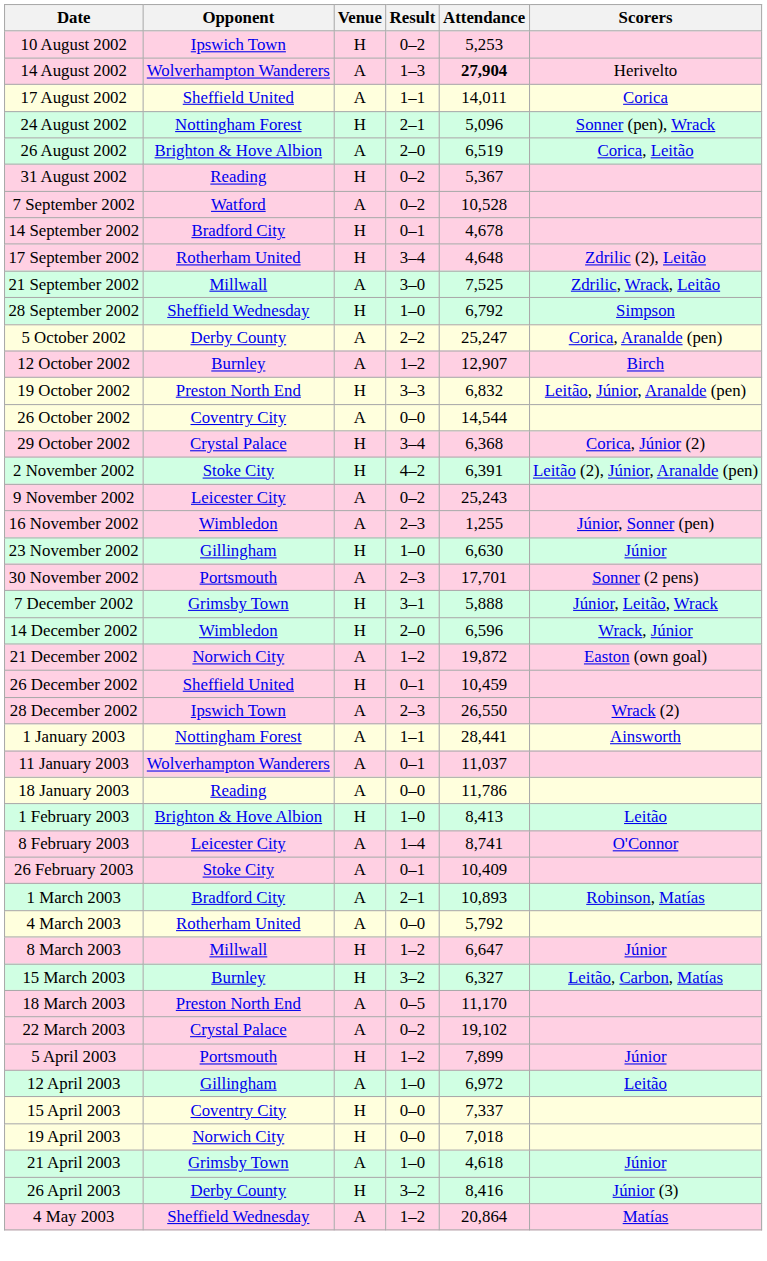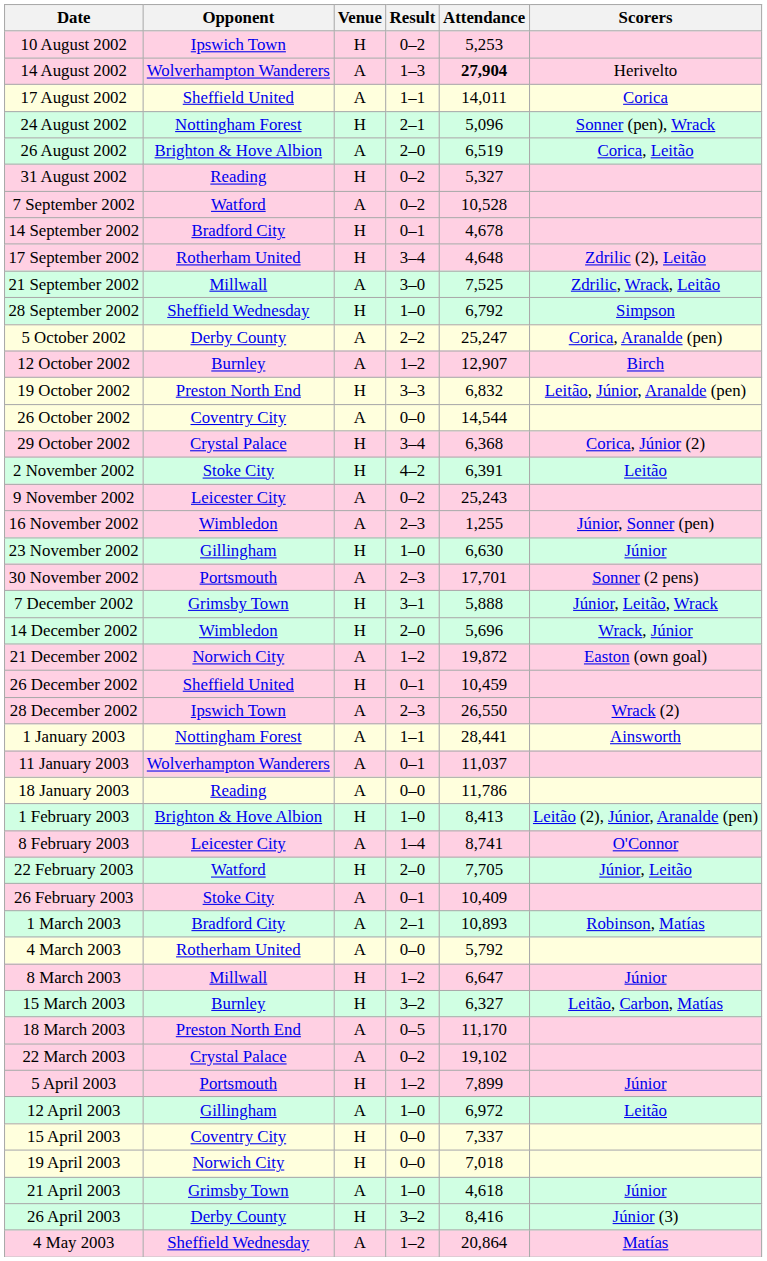 <table class="wikitable sortable" style="font-size:100%; text-align:center">
 <tr>
 <th>Date</th>
 <th>Opponent</th>
 <th>Venue</th>
 <th>Result</th>
 <th>Attendance</th>
 <th>Scorers</th>
 </tr>
 <tr style="background-color: #ffd0e3;">
 <td>10 August 2002</td>
 <td><a href='#'>Ipswich Town</a></td>
 <td>H</td>
 <td>0–2</td>
 <td>5,253</td>
 <td></td>
 </tr>
 <tr style="background-color: #ffd0e3;">
 <td>14 August 2002</td>
 <td><a href='#'>Wolverhampton Wanderers</a></td>
 <td>A</td>
 <td>1–3</td>
 <td><strong>27,904</strong></td>
 <td>Herivelto</td>
 </tr>
 <tr style="background-color: #ffffdd;">
 <td>17 August 2002</td>
 <td><a href='#'>Sheffield United</a></td>
 <td>A</td>
 <td>1–1</td>
 <td>14,011</td>
 <td><a href='#'>Corica</a></td>
 </tr>
 <tr style="background-color: #d0ffe3;">
 <td>24 August 2002</td>
 <td><a href='#'>Nottingham Forest</a></td>
 <td>H</td>
 <td>2–1</td>
 <td>5,096</td>
 <td><a href='#'>Sonner</a> (pen), <a href='#'>Wrack</a></td>
 </tr>
 <tr style="background-color: #d0ffe3;">
 <td>26 August 2002</td>
 <td><a href='#'>Brighton & Hove Albion</a></td>
 <td>A</td>
 <td>2–0</td>
 <td>6,519</td>
 <td><a href='#'>Corica</a>, <a href='#'>Leitão</a></td>
 </tr>
 <tr style="background-color: #ffd0e3;">
 <td>31 August 2002</td>
 <td><a href='#'>Reading</a></td>
 <td>H</td>
 <td>0–2</td>
-<td>5,367</td>
+<td>5,327</td>
 <td></td>
 </tr>
 <tr style="background-color: #ffd0e3;">
 <td>7 September 2002</td>
 <td><a href='#'>Watford</a></td>
 <td>A</td>
 <td>0–2</td>
 <td>10,528</td>
 <td></td>
 </tr>
 <tr style="background-color: #ffd0e3;">
 <td>14 September 2002</td>
 <td><a href='#'>Bradford City</a></td>
 <td>H</td>
 <td>0–1</td>
 <td>4,678</td>
 <td></td>
 </tr>
 <tr style="background-color: #ffd0e3;">
 <td>17 September 2002</td>
 <td><a href='#'>Rotherham United</a></td>
 <td>H</td>
 <td>3–4</td>
 <td>4,648</td>
 <td><a href='#'>Zdrilic</a> (2), <a href='#'>Leitão</a></td>
 </tr>
 <tr style="background-color: #d0ffe3;">
 <td>21 September 2002</td>
 <td><a href='#'>Millwall</a></td>
 <td>A</td>
 <td>3–0</td>
 <td>7,525</td>
 <td><a href='#'>Zdrilic</a>, <a href='#'>Wrack</a>, <a href='#'>Leitão</a></td>
 </tr>
 <tr style="background-color: #d0ffe3;">
 <td>28 September 2002</td>
 <td><a href='#'>Sheffield Wednesday</a></td>
 <td>H</td>
 <td>1–0</td>
 <td>6,792</td>
 <td><a href='#'>Simpson</a></td>
 </tr>
 <tr style="background-color: #ffffdd;">
 <td>5 October 2002</td>
 <td><a href='#'>Derby County</a></td>
 <td>A</td>
 <td>2–2</td>
 <td>25,247</td>
 <td><a href='#'>Corica</a>, <a href='#'>Aranalde</a> (pen)</td>
 </tr>
 <tr style="background-color: #ffd0e3;">
 <td>12 October 2002</td>
 <td><a href='#'>Burnley</a></td>
 <td>A</td>
 <td>1–2</td>
 <td>12,907</td>
 <td><a href='#'>Birch</a></td>
 </tr>
 <tr style="background-color: #ffffdd;">
 <td>19 October 2002</td>
 <td><a href='#'>Preston North End</a></td>
 <td>H</td>
 <td>3–3</td>
 <td>6,832</td>
 <td><a href='#'>Leitão</a>, <a href='#'>Júnior</a>, <a href='#'>Aranalde</a> (pen)</td>
 </tr>
 <tr style="background-color: #ffffdd;">
 <td>26 October 2002</td>
 <td><a href='#'>Coventry City</a></td>
 <td>A</td>
 <td>0–0</td>
 <td>14,544</td>
 <td></td>
 </tr>
 <tr style="background-color: #ffd0e3;">
 <td>29 October 2002</td>
 <td><a href='#'>Crystal Palace</a></td>
 <td>H</td>
 <td>3–4</td>
 <td>6,368</td>
 <td><a href='#'>Corica</a>, <a href='#'>Júnior</a> (2)</td>
 </tr>
 <tr style="background-color: #d0ffe3;">
 <td>2 November 2002</td>
 <td><a href='#'>Stoke City</a></td>
 <td>H</td>
 <td>4–2</td>
 <td>6,391</td>
-<td><a href='#'>Leitão</a> (2), <a href='#'>Júnior</a>, <a href='#'>Aranalde</a> (pen)</td>
+<td><a href='#'>Leitão</a></td>
 </tr>
 <tr style="background-color: #ffd0e3;">
 <td>9 November 2002</td>
 <td><a href='#'>Leicester City</a></td>
 <td>A</td>
 <td>0–2</td>
 <td>25,243</td>
 <td></td>
 </tr>
 <tr style="background-color: #ffd0e3;">
 <td>16 November 2002</td>
 <td><a href='#'>Wimbledon</a></td>
 <td>A</td>
 <td>2–3</td>
 <td>1,255</td>
 <td><a href='#'>Júnior</a>, <a href='#'>Sonner</a> (pen)</td>
 </tr>
 <tr style="background-color: #d0ffe3;">
 <td>23 November 2002</td>
 <td><a href='#'>Gillingham</a></td>
 <td>H</td>
 <td>1–0</td>
 <td>6,630</td>
 <td><a href='#'>Júnior</a></td>
 </tr>
 <tr style="background-color: #ffd0e3;">
 <td>30 November 2002</td>
 <td><a href='#'>Portsmouth</a></td>
 <td>A</td>
 <td>2–3</td>
 <td>17,701</td>
 <td><a href='#'>Sonner</a> (2 pens)</td>
 </tr>
 <tr style="background-color: #d0ffe3;">
 <td>7 December 2002</td>
 <td><a href='#'>Grimsby Town</a></td>
 <td>H</td>
 <td>3–1</td>
 <td>5,888</td>
 <td><a href='#'>Júnior</a>, <a href='#'>Leitão</a>, <a href='#'>Wrack</a></td>
 </tr>
 <tr style="background-color: #d0ffe3;">
 <td>14 December 2002</td>
 <td><a href='#'>Wimbledon</a></td>
 <td>H</td>
 <td>2–0</td>
-<td>6,596</td>
+<td>5,696</td>
 <td><a href='#'>Wrack</a>, <a href='#'>Júnior</a></td>
 </tr>
 <tr style="background-color: #ffd0e3;">
 <td>21 December 2002</td>
 <td><a href='#'>Norwich City</a></td>
 <td>A</td>
 <td>1–2</td>
 <td>19,872</td>
 <td><a href='#'>Easton</a> (own goal)</td>
 </tr>
 <tr style="background-color: #ffd0e3;">
 <td>26 December 2002</td>
 <td><a href='#'>Sheffield United</a></td>
 <td>H</td>
 <td>0–1</td>
 <td>10,459</td>
 <td></td>
 </tr>
 <tr style="background-color: #ffd0e3;">
 <td>28 December 2002</td>
 <td><a href='#'>Ipswich Town</a></td>
 <td>A</td>
 <td>2–3</td>
 <td>26,550</td>
 <td><a href='#'>Wrack</a> (2)</td>
 </tr>
 <tr style="background-color: #ffffdd;">
 <td>1 January 2003</td>
 <td><a href='#'>Nottingham Forest</a></td>
 <td>A</td>
 <td>1–1</td>
 <td>28,441</td>
 <td><a href='#'>Ainsworth</a></td>
 </tr>
 <tr style="background-color: #ffd0e3;">
 <td>11 January 2003</td>
 <td><a href='#'>Wolverhampton Wanderers</a></td>
 <td>A</td>
 <td>0–1</td>
 <td>11,037</td>
 <td></td>
 </tr>
 <tr style="background-color: #ffffdd;">
 <td>18 January 2003</td>
 <td><a href='#'>Reading</a></td>
 <td>A</td>
 <td>0–0</td>
 <td>11,786</td>
 <td></td>
 </tr>
 <tr style="background-color: #d0ffe3;">
 <td>1 February 2003</td>
 <td><a href='#'>Brighton & Hove Albion</a></td>
 <td>H</td>
 <td>1–0</td>
 <td>8,413</td>
-<td><a href='#'>Leitão</a></td>
+<td><a href='#'>Leitão</a> (2), <a href='#'>Júnior</a>, <a href='#'>Aranalde</a> (pen)</td>
 </tr>
 <tr style="background-color: #ffd0e3;">
 <td>8 February 2003</td>
 <td><a href='#'>Leicester City</a></td>
 <td>A</td>
 <td>1–4</td>
 <td>8,741</td>
 <td><a href='#'>O'Connor</a></td>
+</tr>
+<tr style="background-color: #d0ffe3;">
+<td>22 February 2003</td>
+<td><a href='#'>Watford</a></td>
+<td>H</td>
+<td>2–0</td>
+<td>7,705</td>
+<td><a href='#'>Júnior</a>, <a href='#'>Leitão</a></td>
 </tr>
 <tr style="background-color: #ffd0e3;">
 <td>26 February 2003</td>
 <td><a href='#'>Stoke City</a></td>
 <td>A</td>
 <td>0–1</td>
 <td>10,409</td>
 <td></td>
 </tr>
 <tr style="background-color: #d0ffe3;">
 <td>1 March 2003</td>
 <td><a href='#'>Bradford City</a></td>
 <td>A</td>
 <td>2–1</td>
 <td>10,893</td>
 <td><a href='#'>Robinson</a>, <a href='#'>Matías</a></td>
 </tr>
 <tr style="background-color: #ffffdd;">
 <td>4 March 2003</td>
 <td><a href='#'>Rotherham United</a></td>
 <td>A</td>
 <td>0–0</td>
 <td>5,792</td>
 <td></td>
 </tr>
 <tr style="background-color: #ffd0e3;">
 <td>8 March 2003</td>
 <td><a href='#'>Millwall</a></td>
 <td>H</td>
 <td>1–2</td>
 <td>6,647</td>
 <td><a href='#'>Júnior</a></td>
 </tr>
 <tr style="background-color: #d0ffe3;">
 <td>15 March 2003</td>
 <td><a href='#'>Burnley</a></td>
 <td>H</td>
 <td>3–2</td>
 <td>6,327</td>
 <td><a href='#'>Leitão</a>, <a href='#'>Carbon</a>, <a href='#'>Matías</a></td>
 </tr>
 <tr style="background-color: #ffd0e3;">
 <td>18 March 2003</td>
 <td><a href='#'>Preston North End</a></td>
 <td>A</td>
 <td>0–5</td>
 <td>11,170</td>
 <td></td>
 </tr>
 <tr style="background-color: #ffd0e3;">
 <td>22 March 2003</td>
 <td><a href='#'>Crystal Palace</a></td>
 <td>A</td>
 <td>0–2</td>
 <td>19,102</td>
 <td></td>
 </tr>
 <tr style="background-color: #ffd0e3;">
 <td>5 April 2003</td>
 <td><a href='#'>Portsmouth</a></td>
 <td>H</td>
 <td>1–2</td>
 <td>7,899</td>
 <td><a href='#'>Júnior</a></td>
 </tr>
 <tr style="background-color: #d0ffe3;">
 <td>12 April 2003</td>
 <td><a href='#'>Gillingham</a></td>
 <td>A</td>
 <td>1–0</td>
 <td>6,972</td>
 <td><a href='#'>Leitão</a></td>
 </tr>
 <tr style="background-color: #ffffdd;">
 <td>15 April 2003</td>
 <td><a href='#'>Coventry City</a></td>
 <td>H</td>
 <td>0–0</td>
 <td>7,337</td>
 <td></td>
 </tr>
 <tr style="background-color: #ffffdd;">
 <td>19 April 2003</td>
 <td><a href='#'>Norwich City</a></td>
 <td>H</td>
 <td>0–0</td>
 <td>7,018</td>
 <td></td>
 </tr>
 <tr style="background-color: #d0ffe3;">
 <td>21 April 2003</td>
 <td><a href='#'>Grimsby Town</a></td>
 <td>A</td>
 <td>1–0</td>
 <td>4,618</td>
 <td><a href='#'>Júnior</a></td>
 </tr>
 <tr style="background-color: #d0ffe3;">
 <td>26 April 2003</td>
 <td><a href='#'>Derby County</a></td>
 <td>H</td>
 <td>3–2</td>
 <td>8,416</td>
 <td><a href='#'>Júnior</a> (3)</td>
 </tr>
 <tr style="background-color: #ffd0e3;">
 <td>4 May 2003</td>
 <td><a href='#'>Sheffield Wednesday</a></td>
 <td>A</td>
 <td>1–2</td>
 <td>20,864</td>
 <td><a href='#'>Matías</a></td>
 </tr>
 </table>
